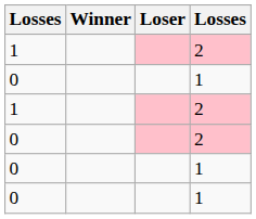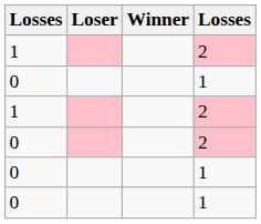 <table class=wikitable>
 <tr>
 <th>Losses</th>
+<th>Loser</th>
 <th>Winner</th>
-<th>Loser</th>
 <th>Losses</th>
 </tr>
 <tr>
 <td>1</td>
+<td bgcolor=pink></td>
 <td></td>
-<td bgcolor=pink></td>
 <td bgcolor=pink>2</td>
 </tr>
 <tr>
 <td>0</td>
 <td></td>
 <td></td>
 <td>1</td>
 </tr>
 <tr>
 <td>1</td>
+<td bgcolor=pink></td>
 <td></td>
-<td bgcolor=pink></td>
 <td bgcolor=pink>2</td>
 </tr>
 <tr>
 <td>0</td>
+<td bgcolor=pink></td>
 <td></td>
-<td bgcolor=pink></td>
 <td bgcolor=pink>2</td>
 </tr>
 <tr>
 <td>0</td>
 <td></td>
 <td></td>
 <td>1</td>
 </tr>
 <tr>
 <td>0</td>
 <td></td>
 <td></td>
 <td>1</td>
 </tr>
 </table>
